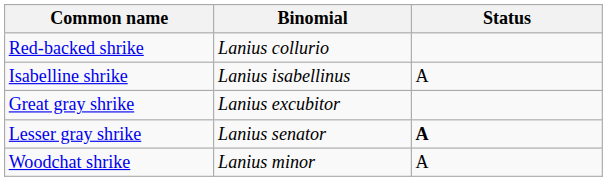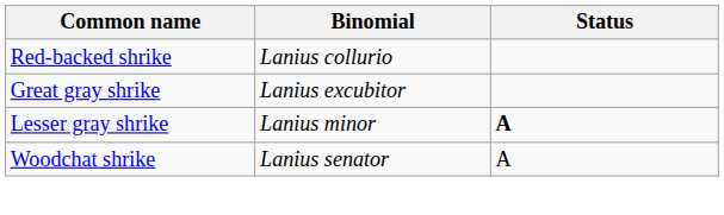 <table width=60% class="wikitable">
 <tr>
 <th width=35%>Common name</th>
 <th width=33%>Binomial</th>
 <th width=32%>Status</th>
 </tr>
 <tr>
 <td><a href='#'>Red-backed shrike</a></td>
 <td><em>Lanius collurio</em></td>
 <td></td>
 </tr>
 <tr>
-<td><a href='#'>Isabelline shrike</a></td>
-<td><em>Lanius isabellinus</em></td>
-<td>A</td>
-</tr>
-<tr>
 <td><a href='#'>Great gray shrike</a></td>
 <td><em>Lanius excubitor</em></td>
 <td></td>
 </tr>
 <tr>
 <td><a href='#'>Lesser gray shrike</a></td>
-<td><em>Lanius senator</em></td>
+<td><em>Lanius minor</em></td>
 <td><strong>A</strong></td>
 </tr>
 <tr>
 <td><a href='#'>Woodchat shrike</a></td>
-<td><em>Lanius minor</em></td>
+<td><em>Lanius senator</em></td>
 <td>A</td>
 </tr>
 </table>
